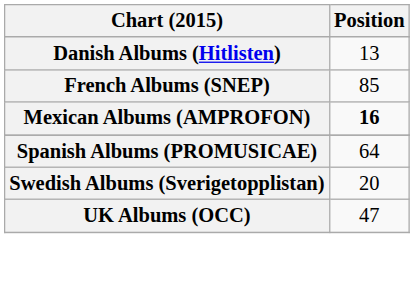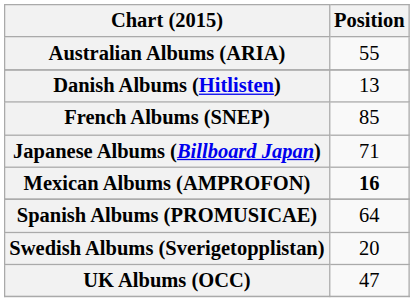 <table class="wikitable sortable plainrowheaders" style="text-align:center">
 <tr>
 <th scope="col">Chart (2015)</th>
 <th scope="col">Position</th>
+</tr>
+<tr>
+<th scope="row">Australian Albums (ARIA)</th>
+<td>55</td>
 </tr>
 <tr>
 </tr>
 <tr>
 <th scope="row">Danish Albums (<a href='#'>Hitlisten</a>)</th>
 <td>13</td>
 </tr>
 <tr>
 <th scope="row">French Albums (SNEP)</th>
 <td>85</td>
+</tr>
+<tr>
+<th scope="row">Japanese Albums (<em><a href='#'>Billboard Japan</a></em>)</th>
+<td>71</td>
 </tr>
 <tr>
 <th scope="row">Mexican Albums (AMPROFON)</th>
 <td><strong>16</strong></td>
 </tr>
 <tr>
 </tr>
 <tr>
 <th scope="row">Spanish Albums (PROMUSICAE)</th>
 <td>64</td>
 </tr>
 <tr>
 <th scope="row">Swedish Albums (Sverigetopplistan)</th>
 <td>20</td>
 </tr>
 <tr>
 <th scope="row">UK Albums (OCC)</th>
 <td>47</td>
 </tr>
 <tr>
 </tr>
 </table>
